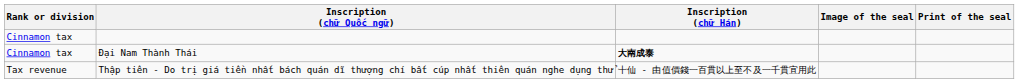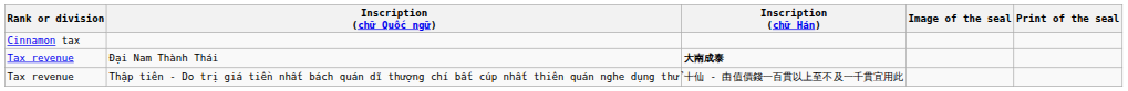 <table class="wikitable">
 <tr>
 <th>Rank or division</th>
 <th>Inscription<br>(<a href='#'>chữ Quốc ngữ</a>)</th>
 <th>Inscription<br>(<a href='#'>chữ Hán</a>)</th>
 <th>Image of the seal</th>
 <th>Print of the seal</th>
 </tr>
 <tr>
 <td><a href='#'>Cinnamon</a> tax</td>
 <td></td>
 <td></td>
 <td></td>
 <td></td>
 </tr>
 <tr>
-<td><a href='#'>Cinnamon</a> tax</td>
+<td><a href='#'>Tax revenue</a></td>
 <td>Đại Nam Thành Thái</td>
 <td><strong>大南成泰</strong></td>
 <td></td>
 <td></td>
 </tr>
 <tr>
 <td>Tax revenue</td>
 <td>Thập tiên - Do trị giá tiền nhất bách quán dĩ thượng chí bất cúp nhất thiên quán nghe dụng thử</td>
 <td>十仙 - 由值價錢一百貫以上至不及一千貫宜用此</td>
 <td></td>
 <td></td>
 </tr>
 </table>
